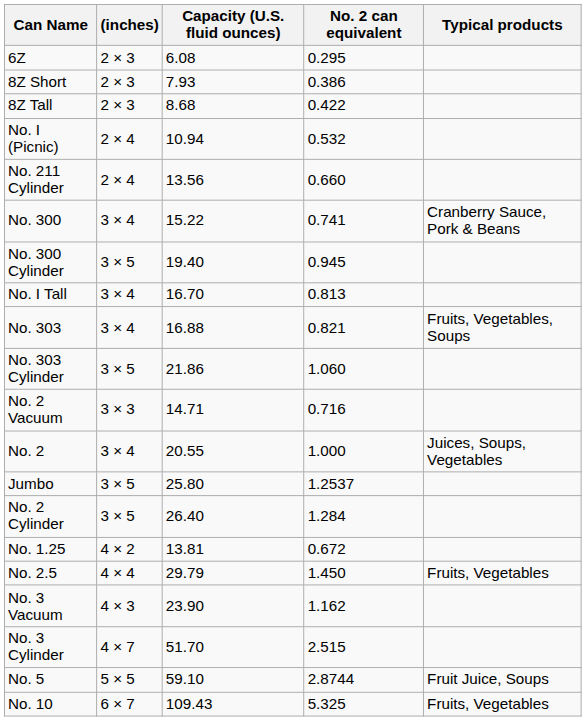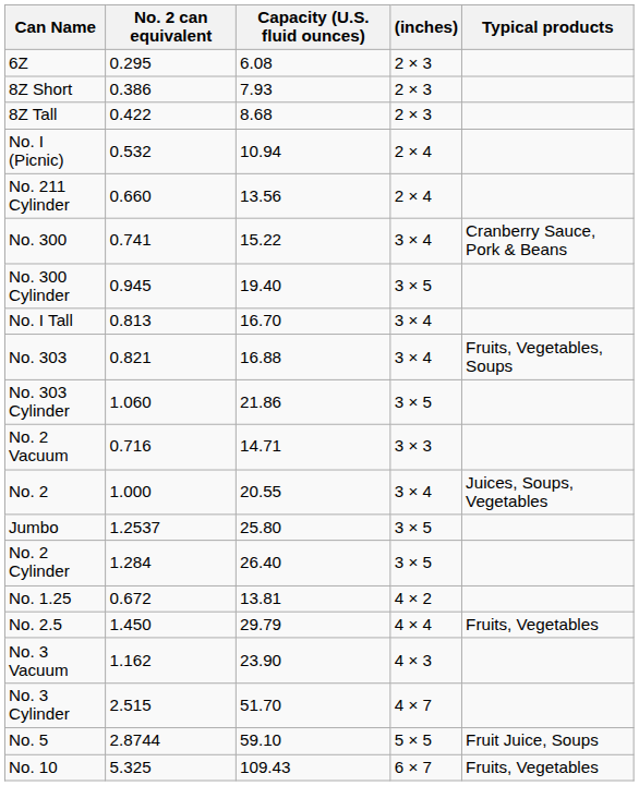 <table class="wikitable">
 <tr>
 <th>Can Name</th>
+<th>No. 2 can equivalent</th>
+<th>Capacity (U.S. fluid ounces)</th>
 <th> (inches)</th>
-<th>Capacity (U.S. fluid ounces)</th>
-<th>No. 2 can equivalent</th>
 <th>Typical products</th>
 </tr>
 <tr>
 <td>6Z</td>
+<td>0.295</td>
+<td>6.08</td>
 <td>2 × 3</td>
-<td>6.08</td>
-<td>0.295</td>
 <td></td>
 </tr>
 <tr Short>
 <td>8Z Short</td>
+<td>0.386</td>
+<td>7.93</td>
 <td>2 × 3</td>
-<td>7.93</td>
-<td>0.386</td>
 <td></td>
 </tr>
 <tr>
 <td>8Z Tall</td>
+<td>0.422</td>
+<td>8.68</td>
 <td>2 × 3</td>
-<td>8.68</td>
-<td>0.422</td>
 <td></td>
 </tr>
 <tr>
 <td>No. I (Picnic)</td>
+<td>0.532</td>
+<td>10.94</td>
 <td>2 × 4</td>
-<td>10.94</td>
-<td>0.532</td>
 <td></td>
 </tr>
 <tr>
 <td>No. 211 Cylinder</td>
+<td>0.660</td>
+<td>13.56</td>
 <td>2 × 4</td>
-<td>13.56</td>
-<td>0.660</td>
 <td></td>
 </tr>
 <tr>
 <td>No. 300</td>
+<td>0.741</td>
+<td>15.22</td>
 <td>3 × 4</td>
-<td>15.22</td>
-<td>0.741</td>
 <td>Cranberry Sauce, Pork & Beans</td>
 </tr>
 <tr>
 <td>No. 300 Cylinder</td>
+<td>0.945</td>
+<td>19.40</td>
 <td>3 × 5</td>
-<td>19.40</td>
-<td>0.945</td>
 <td></td>
 </tr>
 <tr>
 <td>No. I Tall</td>
+<td>0.813</td>
+<td>16.70</td>
 <td>3 × 4</td>
-<td>16.70</td>
-<td>0.813</td>
 <td></td>
 </tr>
 <tr>
 <td>No. 303</td>
+<td>0.821</td>
+<td>16.88</td>
 <td>3 × 4</td>
-<td>16.88</td>
-<td>0.821</td>
 <td>Fruits, Vegetables, Soups</td>
 </tr>
 <tr>
 <td>No. 303 Cylinder</td>
+<td>1.060</td>
+<td>21.86</td>
 <td>3 × 5</td>
-<td>21.86</td>
-<td>1.060</td>
 <td></td>
 </tr>
 <tr>
 <td>No. 2 Vacuum</td>
+<td>0.716</td>
+<td>14.71</td>
 <td>3 × 3</td>
-<td>14.71</td>
-<td>0.716</td>
 <td></td>
 </tr>
 <tr>
 <td>No. 2</td>
+<td>1.000</td>
+<td>20.55</td>
 <td>3 × 4</td>
-<td>20.55</td>
-<td>1.000</td>
 <td>Juices, Soups, Vegetables</td>
 </tr>
 <tr>
 <td>Jumbo</td>
+<td>1.2537</td>
+<td>25.80</td>
 <td>3 × 5</td>
-<td>25.80</td>
-<td>1.2537</td>
 <td></td>
 </tr>
 <tr>
 <td>No. 2 Cylinder</td>
+<td>1.284</td>
+<td>26.40</td>
 <td>3 × 5</td>
-<td>26.40</td>
-<td>1.284</td>
 <td></td>
 </tr>
 <tr>
 <td>No. 1.25</td>
+<td>0.672</td>
+<td>13.81</td>
 <td>4 × 2</td>
-<td>13.81</td>
-<td>0.672</td>
 <td></td>
 </tr>
 <tr>
 <td>No. 2.5</td>
+<td>1.450</td>
+<td>29.79</td>
 <td>4 × 4</td>
-<td>29.79</td>
-<td>1.450</td>
 <td>Fruits, Vegetables</td>
 </tr>
 <tr>
 <td>No. 3 Vacuum</td>
+<td>1.162</td>
+<td>23.90</td>
 <td>4 × 3</td>
-<td>23.90</td>
-<td>1.162</td>
 <td></td>
 </tr>
 <tr>
 <td>No. 3 Cylinder</td>
+<td>2.515</td>
+<td>51.70</td>
 <td>4 × 7</td>
-<td>51.70</td>
-<td>2.515</td>
 <td></td>
 </tr>
 <tr>
 <td>No. 5</td>
+<td>2.8744</td>
+<td>59.10</td>
 <td>5 × 5</td>
-<td>59.10</td>
-<td>2.8744</td>
 <td>Fruit Juice, Soups</td>
 </tr>
 <tr>
 <td>No. 10</td>
+<td>5.325</td>
+<td>109.43</td>
 <td>6 × 7</td>
-<td>109.43</td>
-<td>5.325</td>
 <td>Fruits, Vegetables</td>
 </tr>
 </table>
